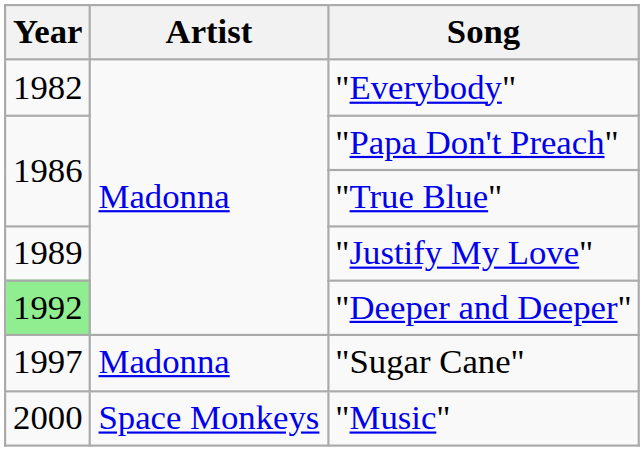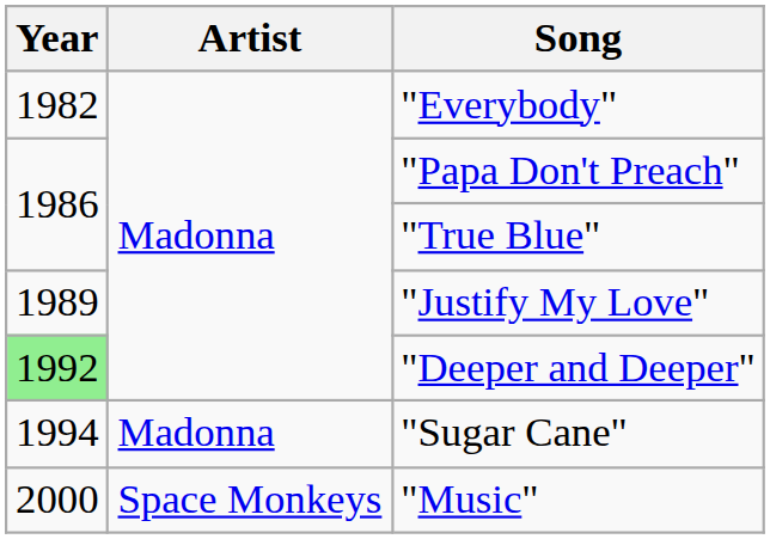 <table class="wikitable sortable">
 <tr>
 <th>Year</th>
 <th>Artist</th>
 <th>Song</th>
 </tr>
 <tr>
 <td>1982</td>
 <td rowspan="5"><a href='#'>Madonna</a></td>
 <td>"<a href='#'>Everybody</a>"</td>
 </tr>
 <tr>
 <td rowspan="2">1986</td>
 <td>"<a href='#'>Papa Don't Preach</a>"</td>
 </tr>
 <tr>
 <td>"<a href='#'>True Blue</a>"</td>
 </tr>
 <tr>
 <td>1989</td>
 <td>"<a href='#'>Justify My Love</a>"</td>
 </tr>
 <tr>
 <td style="background: lightgreen;">1992</td>
 <td>"<a href='#'>Deeper and Deeper</a>"</td>
 </tr>
 <tr>
-<td>1997</td>
+<td>1994</td>
 <td><a href='#'>Madonna</a></td>
 <td>"Sugar Cane"</td>
 </tr>
 <tr>
 <td>2000</td>
 <td><a href='#'>Space Monkeys</a></td>
 <td>"<a href='#'>Music</a>"</td>
 </tr>
 </table>
